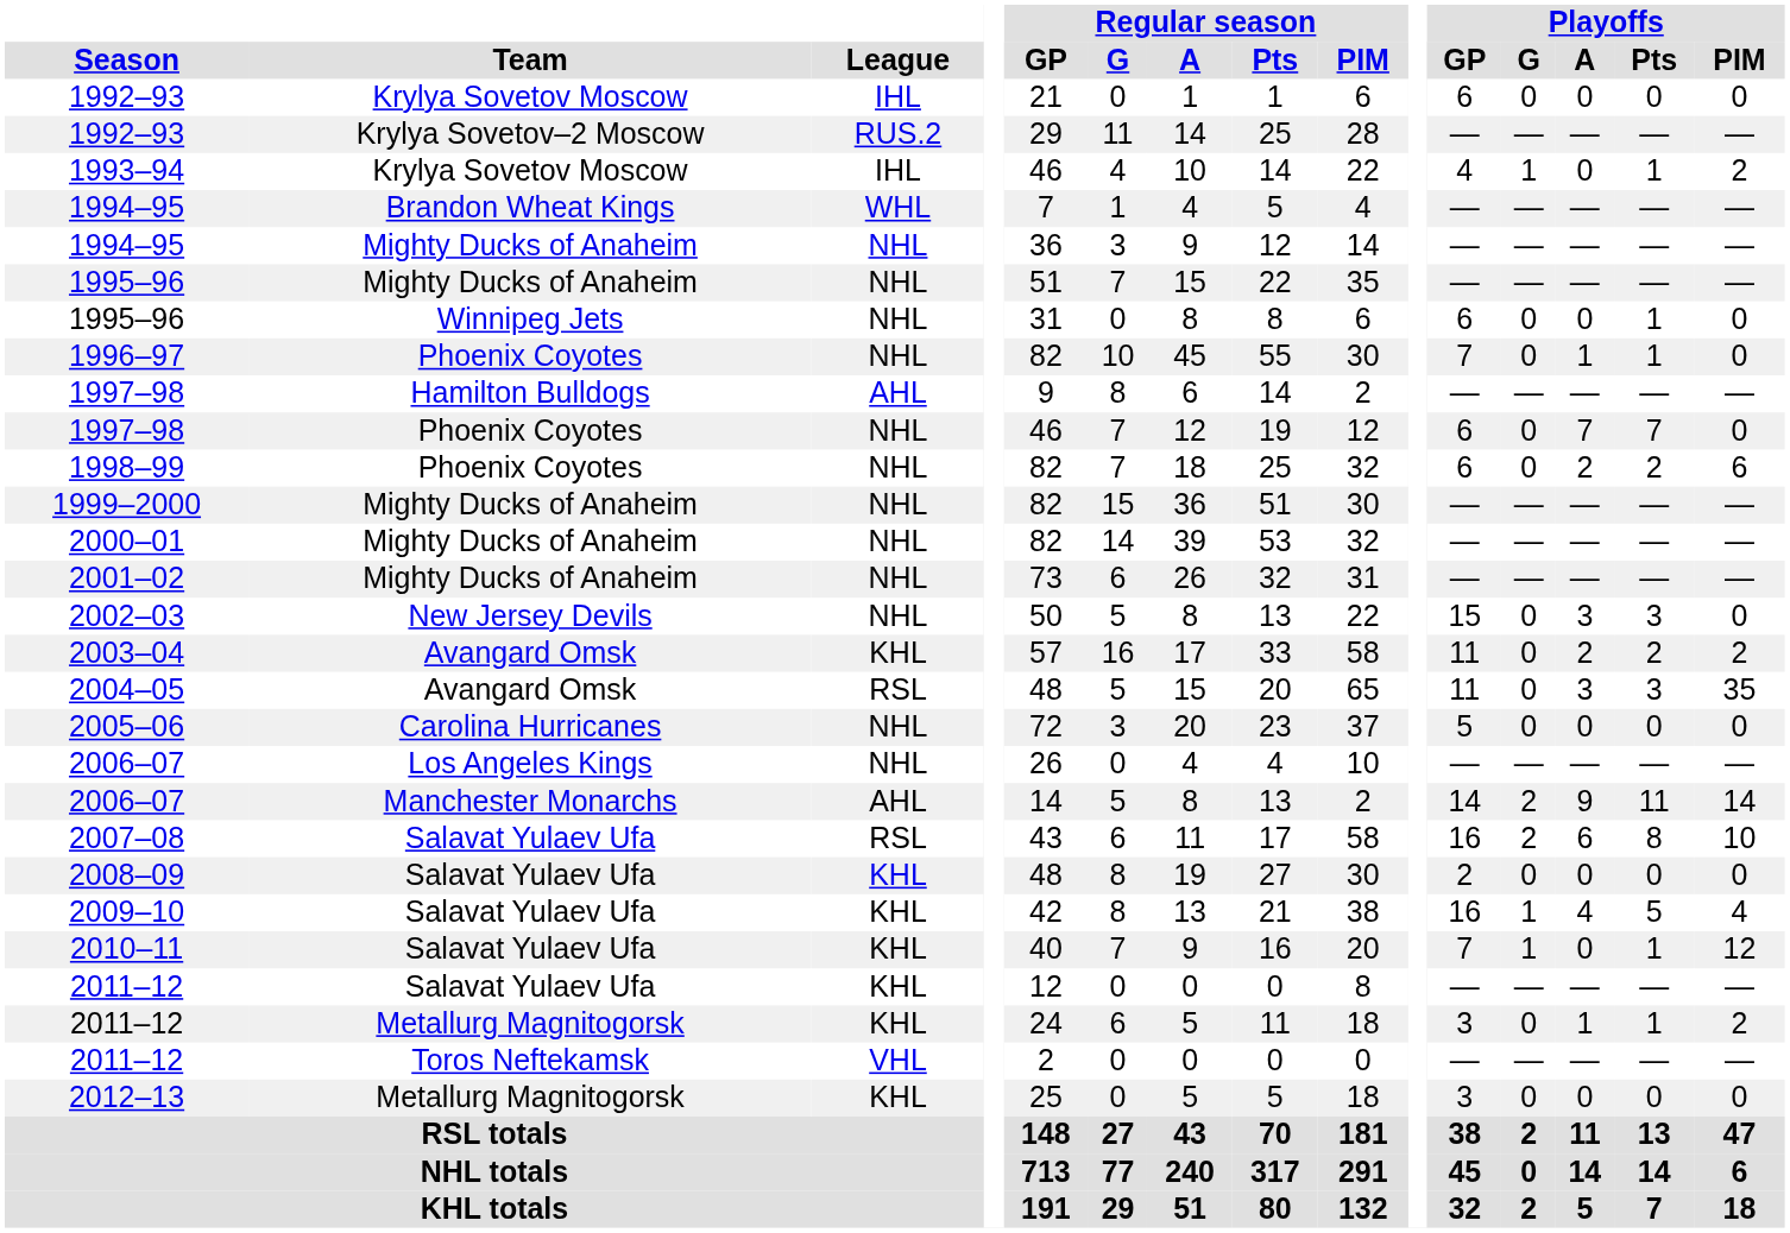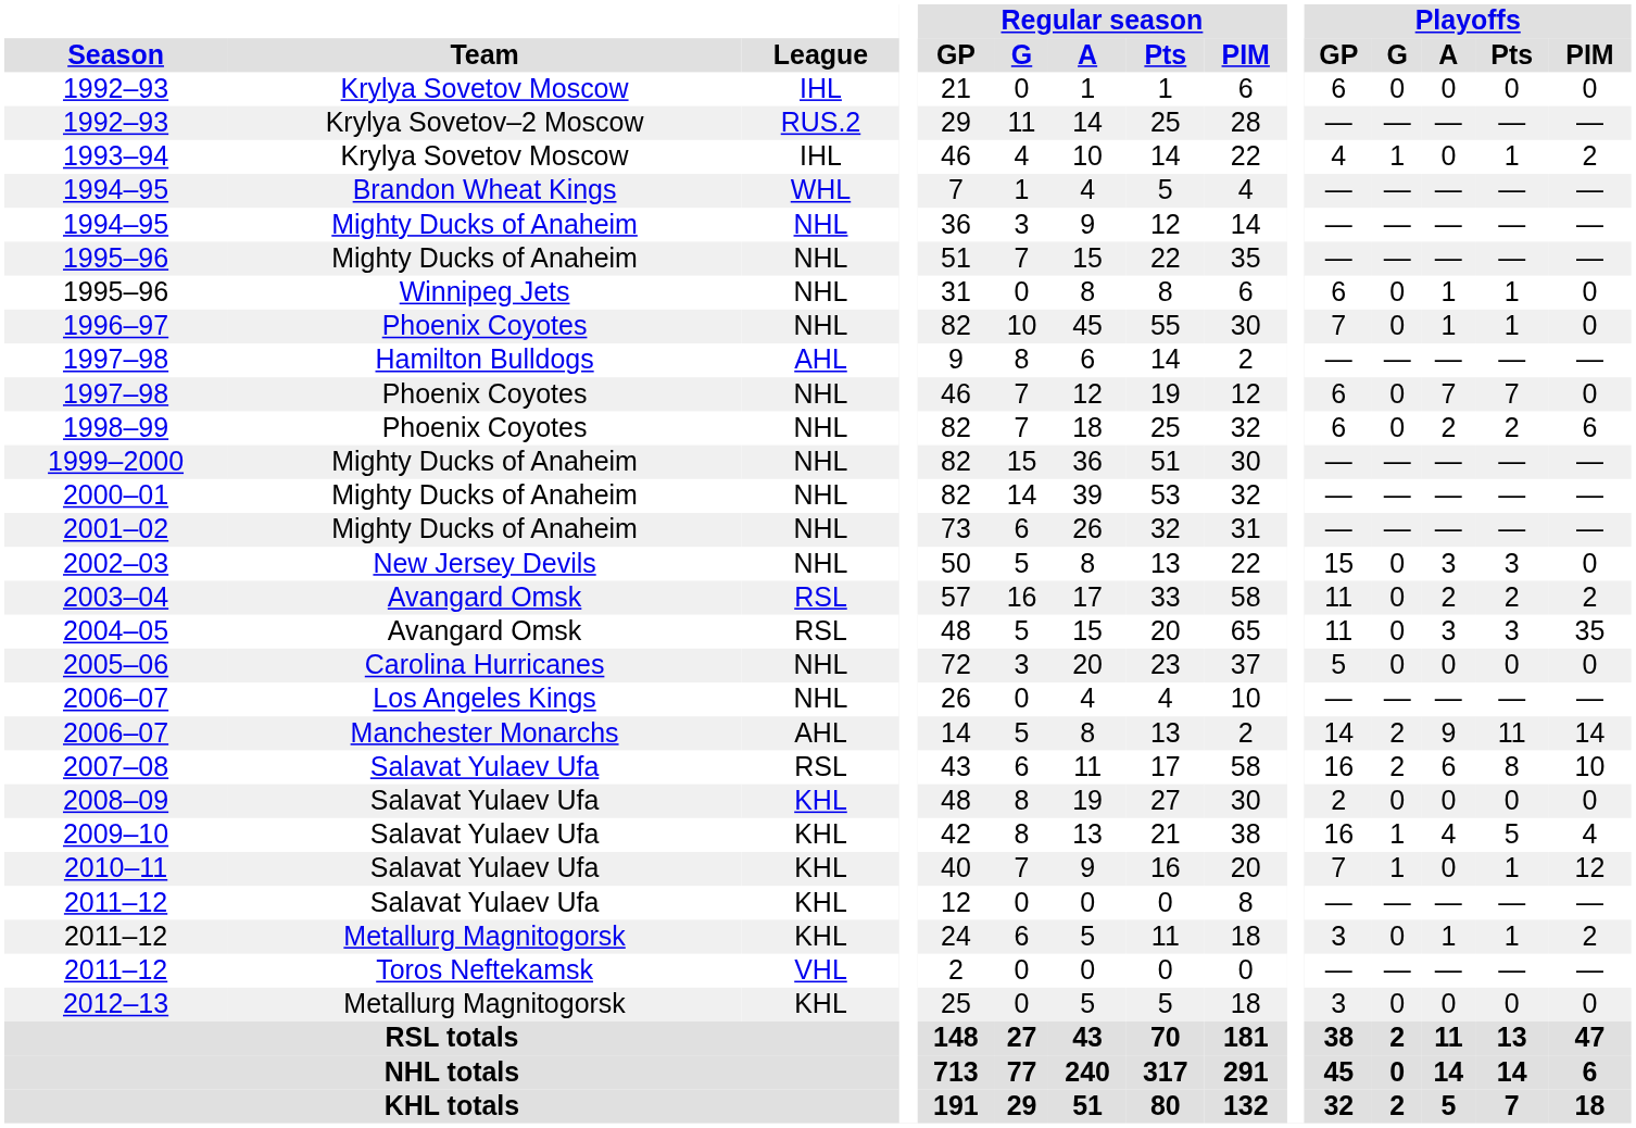 <table border="0" cellpadding="1" cellspacing="0" style="text-align:center; width:60em">
 <tr bgcolor="#e0e0e0">
 <th colspan="3" bgcolor="#ffffff"> </th>
 <th rowspan="99" bgcolor="#ffffff"> </th>
 <th colspan="5"><a href='#'>Regular season</a></th>
 <th rowspan="99" bgcolor="#ffffff"> </th>
 <th colspan="5"><a href='#'>Playoffs</a></th>
 </tr>
 <tr bgcolor="#e0e0e0">
 <th><a href='#'>Season</a></th>
 <th>Team</th>
 <th>League</th>
 <th>GP</th>
 <th><a href='#'>G</a></th>
 <th><a href='#'>A</a></th>
 <th><a href='#'>Pts</a></th>
 <th><a href='#'>PIM</a></th>
 <th>GP</th>
 <th>G</th>
 <th>A</th>
 <th>Pts</th>
 <th>PIM</th>
 </tr>
 <tr>
 <td><a href='#'>1992–93</a></td>
 <td><a href='#'>Krylya Sovetov Moscow</a></td>
 <td><a href='#'>IHL</a></td>
 <td>21</td>
 <td>0</td>
 <td>1</td>
 <td>1</td>
 <td>6</td>
 <td>6</td>
 <td>0</td>
 <td>0</td>
 <td>0</td>
 <td>0</td>
 </tr>
 <tr bgcolor="#f0f0f0">
 <td><a href='#'>1992–93</a></td>
 <td>Krylya Sovetov–2 Moscow</td>
 <td><a href='#'>RUS.2</a></td>
 <td>29</td>
 <td>11</td>
 <td>14</td>
 <td>25</td>
 <td>28</td>
 <td>—</td>
 <td>—</td>
 <td>—</td>
 <td>—</td>
 <td>—</td>
 </tr>
 <tr>
 <td><a href='#'>1993–94</a></td>
 <td>Krylya Sovetov Moscow</td>
 <td>IHL</td>
 <td>46</td>
 <td>4</td>
 <td>10</td>
 <td>14</td>
 <td>22</td>
 <td>4</td>
 <td>1</td>
 <td>0</td>
 <td>1</td>
 <td>2</td>
 </tr>
 <tr bgcolor="#f0f0f0">
 <td><a href='#'>1994–95</a></td>
 <td><a href='#'>Brandon Wheat Kings</a></td>
 <td><a href='#'>WHL</a></td>
 <td>7</td>
 <td>1</td>
 <td>4</td>
 <td>5</td>
 <td>4</td>
 <td>—</td>
 <td>—</td>
 <td>—</td>
 <td>—</td>
 <td>—</td>
 </tr>
 <tr>
 <td><a href='#'>1994–95</a></td>
 <td><a href='#'>Mighty Ducks of Anaheim</a></td>
 <td><a href='#'>NHL</a></td>
 <td>36</td>
 <td>3</td>
 <td>9</td>
 <td>12</td>
 <td>14</td>
 <td>—</td>
 <td>—</td>
 <td>—</td>
 <td>—</td>
 <td>—</td>
 </tr>
 <tr bgcolor="#f0f0f0">
 <td><a href='#'>1995–96</a></td>
 <td>Mighty Ducks of Anaheim</td>
 <td>NHL</td>
 <td>51</td>
 <td>7</td>
 <td>15</td>
 <td>22</td>
 <td>35</td>
 <td>—</td>
 <td>—</td>
 <td>—</td>
 <td>—</td>
 <td>—</td>
 </tr>
 <tr>
 <td>1995–96</td>
 <td><a href='#'>Winnipeg Jets</a></td>
 <td>NHL</td>
 <td>31</td>
 <td>0</td>
 <td>8</td>
 <td>8</td>
 <td>6</td>
 <td>6</td>
 <td>0</td>
-<td>0</td>
+<td>1</td>
 <td>1</td>
 <td>0</td>
 </tr>
 <tr bgcolor="#f0f0f0">
 <td><a href='#'>1996–97</a></td>
 <td><a href='#'>Phoenix Coyotes</a></td>
 <td>NHL</td>
 <td>82</td>
 <td>10</td>
 <td>45</td>
 <td>55</td>
 <td>30</td>
 <td>7</td>
 <td>0</td>
 <td>1</td>
 <td>1</td>
 <td>0</td>
 </tr>
 <tr>
 <td><a href='#'>1997–98</a></td>
 <td><a href='#'>Hamilton Bulldogs</a></td>
 <td><a href='#'>AHL</a></td>
 <td>9</td>
 <td>8</td>
 <td>6</td>
 <td>14</td>
 <td>2</td>
 <td>—</td>
 <td>—</td>
 <td>—</td>
 <td>—</td>
 <td>—</td>
 </tr>
 <tr bgcolor="#f0f0f0">
 <td><a href='#'>1997–98</a></td>
 <td>Phoenix Coyotes</td>
 <td>NHL</td>
 <td>46</td>
 <td>7</td>
 <td>12</td>
 <td>19</td>
 <td>12</td>
 <td>6</td>
 <td>0</td>
 <td>7</td>
 <td>7</td>
 <td>0</td>
 </tr>
 <tr>
 <td><a href='#'>1998–99</a></td>
 <td>Phoenix Coyotes</td>
 <td>NHL</td>
 <td>82</td>
 <td>7</td>
 <td>18</td>
 <td>25</td>
 <td>32</td>
 <td>6</td>
 <td>0</td>
 <td>2</td>
 <td>2</td>
 <td>6</td>
 </tr>
 <tr bgcolor="#f0f0f0">
 <td><a href='#'>1999–2000</a></td>
 <td>Mighty Ducks of Anaheim</td>
 <td>NHL</td>
 <td>82</td>
 <td>15</td>
 <td>36</td>
 <td>51</td>
 <td>30</td>
 <td>—</td>
 <td>—</td>
 <td>—</td>
 <td>—</td>
 <td>—</td>
 </tr>
 <tr>
 <td><a href='#'>2000–01</a></td>
 <td>Mighty Ducks of Anaheim</td>
 <td>NHL</td>
 <td>82</td>
 <td>14</td>
 <td>39</td>
 <td>53</td>
 <td>32</td>
 <td>—</td>
 <td>—</td>
 <td>—</td>
 <td>—</td>
 <td>—</td>
 </tr>
 <tr bgcolor="#f0f0f0">
 <td><a href='#'>2001–02</a></td>
 <td>Mighty Ducks of Anaheim</td>
 <td>NHL</td>
 <td>73</td>
 <td>6</td>
 <td>26</td>
 <td>32</td>
 <td>31</td>
 <td>—</td>
 <td>—</td>
 <td>—</td>
 <td>—</td>
 <td>—</td>
 </tr>
 <tr>
 <td><a href='#'>2002–03</a></td>
 <td><a href='#'>New Jersey Devils</a></td>
 <td>NHL</td>
 <td>50</td>
 <td>5</td>
 <td>8</td>
 <td>13</td>
 <td>22</td>
 <td>15</td>
 <td>0</td>
 <td>3</td>
 <td>3</td>
 <td>0</td>
 </tr>
 <tr bgcolor="#f0f0f0">
 <td><a href='#'>2003–04</a></td>
 <td><a href='#'>Avangard Omsk</a></td>
-<td>KHL</td>
+<td><a href='#'>RSL</a></td>
 <td>57</td>
 <td>16</td>
 <td>17</td>
 <td>33</td>
 <td>58</td>
 <td>11</td>
 <td>0</td>
 <td>2</td>
 <td>2</td>
 <td>2</td>
 </tr>
 <tr>
 <td><a href='#'>2004–05</a></td>
 <td>Avangard Omsk</td>
 <td>RSL</td>
 <td>48</td>
 <td>5</td>
 <td>15</td>
 <td>20</td>
 <td>65</td>
 <td>11</td>
 <td>0</td>
 <td>3</td>
 <td>3</td>
 <td>35</td>
 </tr>
 <tr bgcolor="#f0f0f0">
 <td><a href='#'>2005–06</a></td>
 <td><a href='#'>Carolina Hurricanes</a></td>
 <td>NHL</td>
 <td>72</td>
 <td>3</td>
 <td>20</td>
 <td>23</td>
 <td>37</td>
 <td>5</td>
 <td>0</td>
 <td>0</td>
 <td>0</td>
 <td>0</td>
 </tr>
 <tr>
 <td><a href='#'>2006–07</a></td>
 <td><a href='#'>Los Angeles Kings</a></td>
 <td>NHL</td>
 <td>26</td>
 <td>0</td>
 <td>4</td>
 <td>4</td>
 <td>10</td>
 <td>—</td>
 <td>—</td>
 <td>—</td>
 <td>—</td>
 <td>—</td>
 </tr>
 <tr bgcolor="#f0f0f0">
 <td><a href='#'>2006–07</a></td>
 <td><a href='#'>Manchester Monarchs</a></td>
 <td>AHL</td>
 <td>14</td>
 <td>5</td>
 <td>8</td>
 <td>13</td>
 <td>2</td>
 <td>14</td>
 <td>2</td>
 <td>9</td>
 <td>11</td>
 <td>14</td>
 </tr>
 <tr>
 <td><a href='#'>2007–08</a></td>
 <td><a href='#'>Salavat Yulaev Ufa</a></td>
 <td>RSL</td>
 <td>43</td>
 <td>6</td>
 <td>11</td>
 <td>17</td>
 <td>58</td>
 <td>16</td>
 <td>2</td>
 <td>6</td>
 <td>8</td>
 <td>10</td>
 </tr>
 <tr bgcolor="#f0f0f0">
 <td><a href='#'>2008–09</a></td>
 <td>Salavat Yulaev Ufa</td>
 <td><a href='#'>KHL</a></td>
 <td>48</td>
 <td>8</td>
 <td>19</td>
 <td>27</td>
 <td>30</td>
 <td>2</td>
 <td>0</td>
 <td>0</td>
 <td>0</td>
 <td>0</td>
 </tr>
 <tr>
 <td><a href='#'>2009–10</a></td>
 <td>Salavat Yulaev Ufa</td>
 <td>KHL</td>
 <td>42</td>
 <td>8</td>
 <td>13</td>
 <td>21</td>
 <td>38</td>
 <td>16</td>
 <td>1</td>
 <td>4</td>
 <td>5</td>
 <td>4</td>
 </tr>
 <tr bgcolor="#f0f0f0">
 <td><a href='#'>2010–11</a></td>
 <td>Salavat Yulaev Ufa</td>
 <td>KHL</td>
 <td>40</td>
 <td>7</td>
 <td>9</td>
 <td>16</td>
 <td>20</td>
 <td>7</td>
 <td>1</td>
 <td>0</td>
 <td>1</td>
 <td>12</td>
 </tr>
 <tr>
 <td><a href='#'>2011–12</a></td>
 <td>Salavat Yulaev Ufa</td>
 <td>KHL</td>
 <td>12</td>
 <td>0</td>
 <td>0</td>
 <td>0</td>
 <td>8</td>
 <td>—</td>
 <td>—</td>
 <td>—</td>
 <td>—</td>
 <td>—</td>
 </tr>
 <tr bgcolor="#f0f0f0">
 <td>2011–12</td>
 <td><a href='#'>Metallurg Magnitogorsk</a></td>
 <td>KHL</td>
 <td>24</td>
 <td>6</td>
 <td>5</td>
 <td>11</td>
 <td>18</td>
 <td>3</td>
 <td>0</td>
 <td>1</td>
 <td>1</td>
 <td>2</td>
 </tr>
 <tr>
 <td><a href='#'>2011–12</a></td>
 <td><a href='#'>Toros Neftekamsk</a></td>
 <td><a href='#'>VHL</a></td>
 <td>2</td>
 <td>0</td>
 <td>0</td>
 <td>0</td>
 <td>0</td>
 <td>—</td>
 <td>—</td>
 <td>—</td>
 <td>—</td>
 <td>—</td>
 </tr>
 <tr bgcolor="#f0f0f0">
 <td><a href='#'>2012–13</a></td>
 <td>Metallurg Magnitogorsk</td>
 <td>KHL</td>
 <td>25</td>
 <td>0</td>
 <td>5</td>
 <td>5</td>
 <td>18</td>
 <td>3</td>
 <td>0</td>
 <td>0</td>
 <td>0</td>
 <td>0</td>
 </tr>
 <tr bgcolor="#e0e0e0">
 <th colspan="3">RSL totals</th>
 <th>148</th>
 <th>27</th>
 <th>43</th>
 <th>70</th>
 <th>181</th>
 <th>38</th>
 <th>2</th>
 <th>11</th>
 <th>13</th>
 <th>47</th>
 </tr>
 <tr bgcolor="#e0e0e0">
 <th colspan="3">NHL totals</th>
 <th>713</th>
 <th>77</th>
 <th>240</th>
 <th>317</th>
 <th>291</th>
 <th>45</th>
 <th>0</th>
 <th>14</th>
 <th>14</th>
 <th>6</th>
 </tr>
 <tr bgcolor="#e0e0e0">
 <th colspan="3">KHL totals</th>
 <th>191</th>
 <th>29</th>
 <th>51</th>
 <th>80</th>
 <th>132</th>
 <th>32</th>
 <th>2</th>
 <th>5</th>
 <th>7</th>
 <th>18</th>
 </tr>
 </table>
